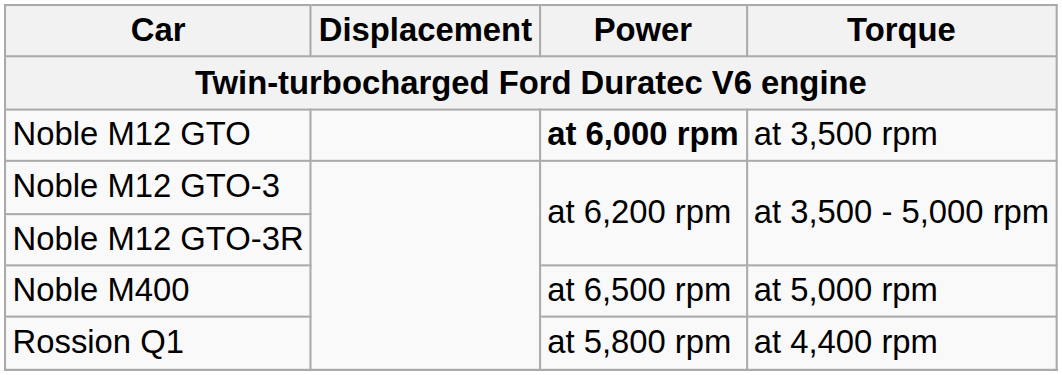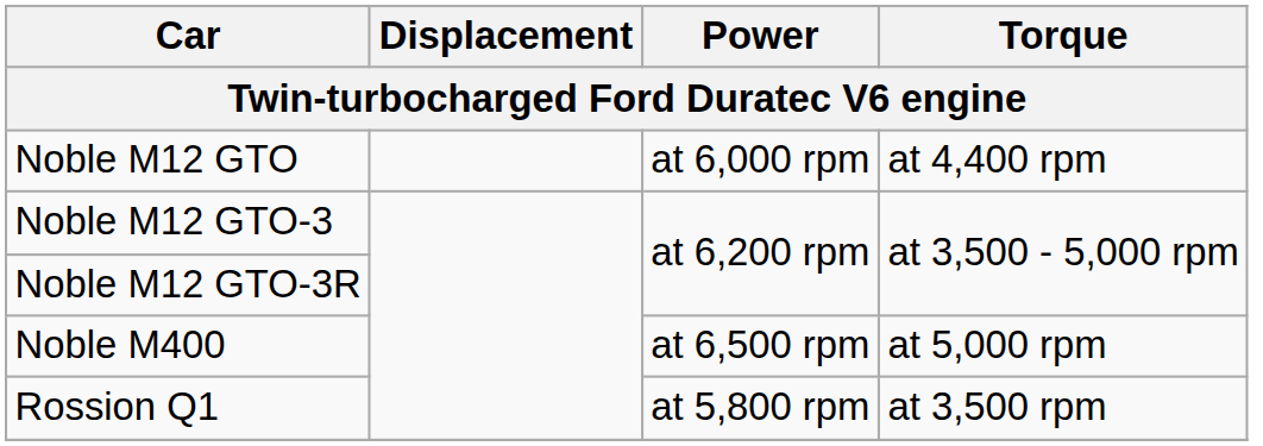 <table class="wikitable" style= "text-align:left;">
 <tr>
 <th>Car</th>
 <th>Displacement</th>
 <th>Power</th>
 <th>Torque</th>
 </tr>
 <tr>
 <th colspan=4>Twin-turbocharged Ford Duratec V6 engine</th>
 </tr>
 <tr>
 <td>Noble M12 GTO</td>
 <td></td>
-<td><strong> at 6,000 rpm</strong></td>
-<td> at 3,500 rpm</td>
+<td> at 6,000 rpm</td>
+<td> at 4,400 rpm</td>
 </tr>
 <tr>
 <td>Noble M12 GTO-3</td>
 <td rowspan="4"></td>
 <td rowspan="2"> at 6,200 rpm</td>
 <td rowspan="2"> at 3,500 - 5,000 rpm</td>
 </tr>
 <tr>
 <td>Noble M12 GTO-3R</td>
 </tr>
 <tr>
 <td>Noble M400</td>
 <td> at 6,500 rpm</td>
 <td> at 5,000 rpm</td>
 </tr>
 <tr>
 <td>Rossion Q1</td>
 <td> at 5,800 rpm</td>
-<td> at 4,400 rpm</td>
+<td> at 3,500 rpm</td>
 </tr>
 <tr>
 </tr>
 </table>
